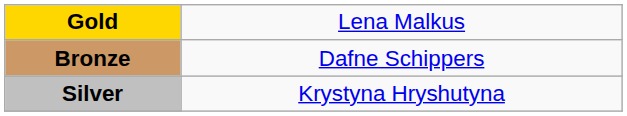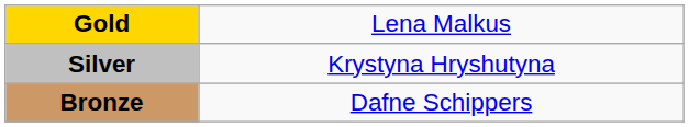 <table class="wikitable" style="text-align:center; " width="35%">
 <tr>
 <td bgcolor="gold"><strong>Gold</strong></td>
 <td><a href='#'>Lena Malkus</a><br>  <small><em></em></small></td>
 </tr>
 <tr>
+<td bgcolor="silver"><strong>Silver</strong></td>
+<td><a href='#'>Krystyna Hryshutyna</a><br>  <small><em></em></small></td>
+</tr>
+<tr>
 <td bgcolor="CC9966"><strong>Bronze</strong></td>
 <td><a href='#'>Dafne Schippers</a><br>  <small><em></em></small></td>
 </tr>
-<tr>
-<td bgcolor="silver"><strong>Silver</strong></td>
-<td><a href='#'>Krystyna Hryshutyna</a><br>  <small><em></em></small></td>
-</tr>
 </table>
